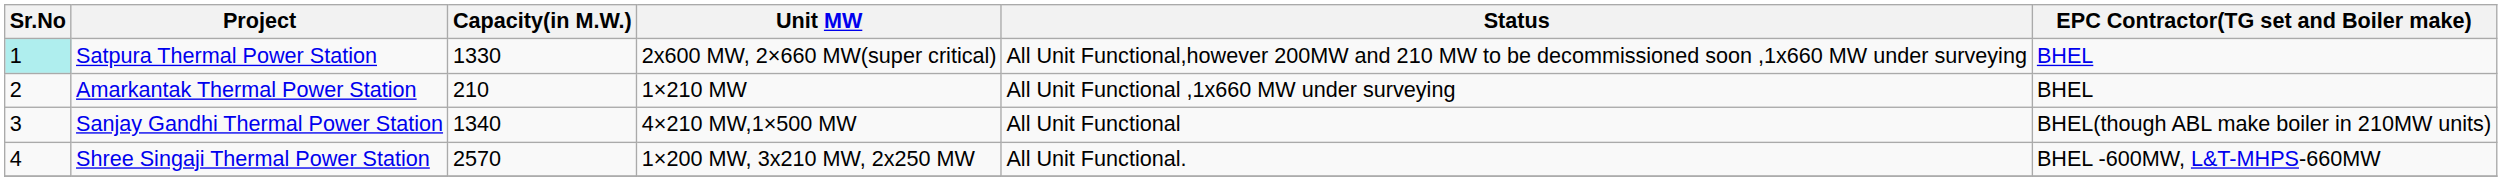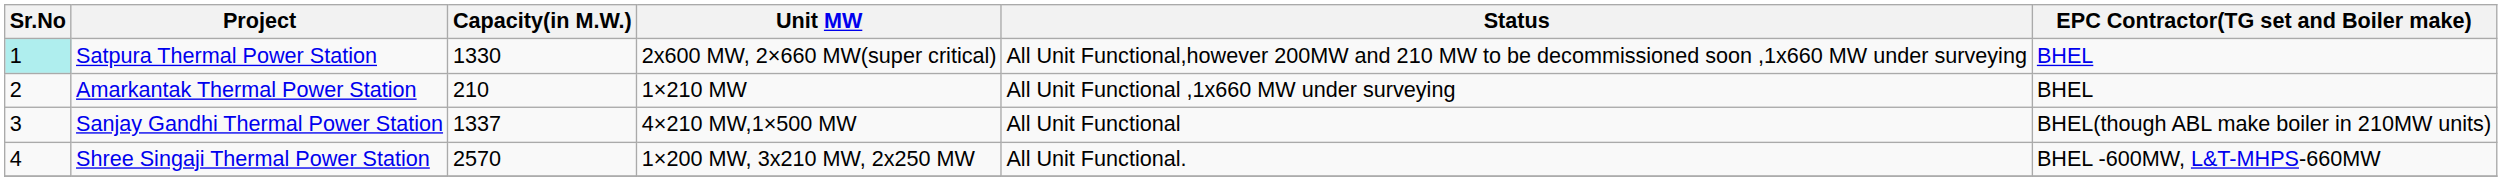 <table class="wikitable">
 <tr>
 <th>Sr.No</th>
 <th>Project</th>
 <th>Capacity(in M.W.)</th>
 <th>Unit <a href='#'>MW</a></th>
 <th>Status</th>
 <th>EPC Contractor(TG set and Boiler make)</th>
 </tr>
 <tr>
 <td style="background: paleturquoise;">1</td>
 <td><a href='#'>Satpura Thermal Power Station</a></td>
 <td>1330</td>
 <td>2x600 MW, 2×660 MW(super critical)</td>
 <td>All Unit Functional,however 200MW and 210 MW to be decommissioned soon ,1x660 MW under surveying</td>
 <td><a href='#'>BHEL</a></td>
 </tr>
 <tr>
 <td>2</td>
 <td><a href='#'>Amarkantak Thermal Power Station</a></td>
 <td>210</td>
 <td>1×210 MW</td>
 <td>All Unit Functional ,1x660 MW under surveying</td>
 <td>BHEL</td>
 </tr>
 <tr>
 <td>3</td>
 <td><a href='#'>Sanjay Gandhi Thermal Power Station</a></td>
-<td>1340</td>
+<td>1337</td>
 <td>4×210 MW,1×500 MW</td>
 <td>All Unit Functional</td>
 <td>BHEL(though ABL make boiler in 210MW units)</td>
 </tr>
 <tr>
 <td>4</td>
 <td><a href='#'>Shree Singaji Thermal Power Station</a></td>
 <td>2570</td>
 <td>1×200 MW, 3x210 MW, 2x250 MW</td>
 <td>All Unit Functional.</td>
 <td>BHEL -600MW, <a href='#'>L&T-MHPS</a>-660MW</td>
 </tr>
 <tr>
 </tr>
 </table>
